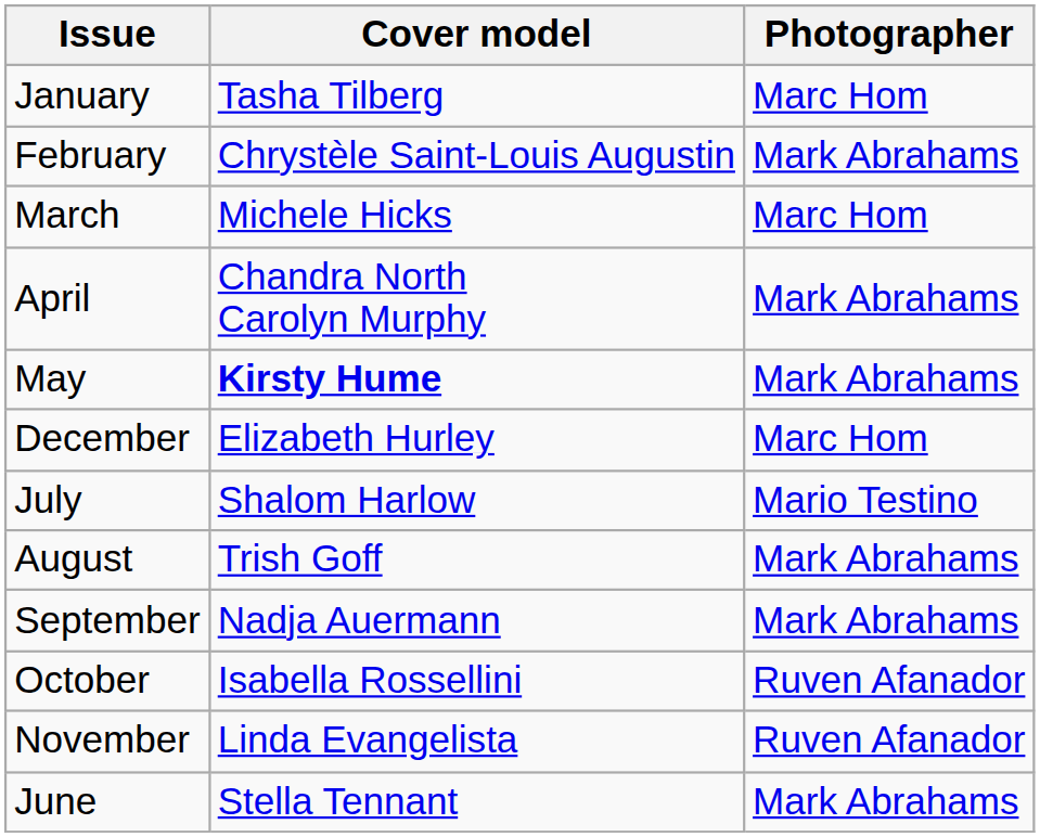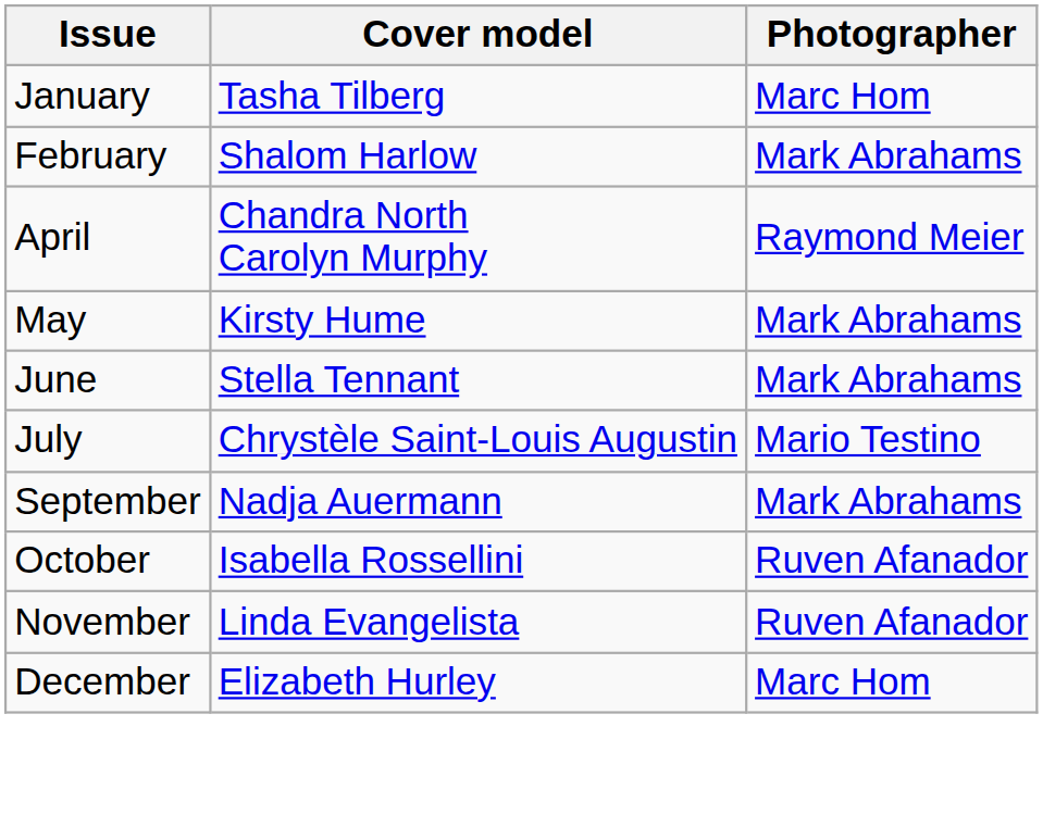 <table class="sortable wikitable">
 <tr>
 <th>Issue</th>
 <th>Cover model</th>
 <th>Photographer</th>
 </tr>
 <tr>
 <td>January</td>
 <td><a href='#'>Tasha Tilberg</a></td>
 <td><a href='#'>Marc Hom</a></td>
 </tr>
 <tr>
 <td>February</td>
-<td><a href='#'>Chrystèle Saint-Louis Augustin</a></td>
+<td><a href='#'>Shalom Harlow</a></td>
 <td><a href='#'>Mark Abrahams</a></td>
-</tr>
-<tr>
-<td>March</td>
-<td><a href='#'>Michele Hicks</a></td>
-<td><a href='#'>Marc Hom</a></td>
 </tr>
 <tr>
 <td>April</td>
 <td><a href='#'>Chandra North</a><br><a href='#'>Carolyn Murphy</a></td>
+<td><a href='#'>Raymond Meier</a></td>
+</tr>
+<tr>
+<td>May</td>
+<td><a href='#'>Kirsty Hume</a></td>
 <td><a href='#'>Mark Abrahams</a></td>
 </tr>
 <tr>
-<td>May</td>
-<td><strong><a href='#'>Kirsty Hume</a></strong></td>
+<td>June</td>
+<td><a href='#'>Stella Tennant</a></td>
 <td><a href='#'>Mark Abrahams</a></td>
 </tr>
 <tr>
-<td>December</td>
-<td><a href='#'>Elizabeth Hurley</a></td>
-<td><a href='#'>Marc Hom</a></td>
-</tr>
-<tr>
 <td>July</td>
-<td><a href='#'>Shalom Harlow</a></td>
+<td><a href='#'>Chrystèle Saint-Louis Augustin</a></td>
 <td><a href='#'>Mario Testino</a></td>
-</tr>
-<tr>
-<td>August</td>
-<td><a href='#'>Trish Goff</a></td>
-<td><a href='#'>Mark Abrahams</a></td>
 </tr>
 <tr>
 <td>September</td>
 <td><a href='#'>Nadja Auermann</a></td>
 <td><a href='#'>Mark Abrahams</a></td>
 </tr>
 <tr>
 <td>October</td>
 <td><a href='#'>Isabella Rossellini</a></td>
 <td><a href='#'>Ruven Afanador</a></td>
 </tr>
 <tr>
 <td>November</td>
 <td><a href='#'>Linda Evangelista</a></td>
 <td><a href='#'>Ruven Afanador</a></td>
 </tr>
 <tr>
-<td>June</td>
-<td><a href='#'>Stella Tennant</a></td>
-<td><a href='#'>Mark Abrahams</a></td>
+<td>December</td>
+<td><a href='#'>Elizabeth Hurley</a></td>
+<td><a href='#'>Marc Hom</a></td>
 </tr>
 </table>
